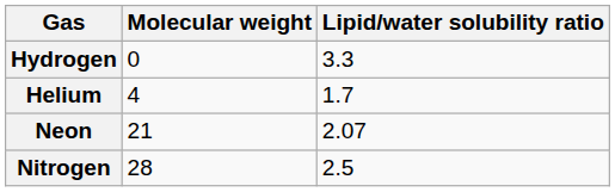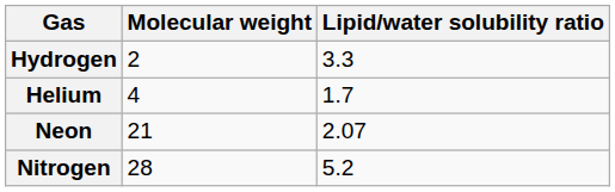 <table class="wikitable">
 <tr>
 <th scope="col">Gas</th>
 <th scope="col">Molecular weight</th>
 <th scope="col">Lipid/water solubility ratio</th>
 </tr>
 <tr>
 <th scope="row">Hydrogen</th>
-<td>0</td>
+<td>2</td>
 <td>3.3</td>
 </tr>
 <tr>
 <th scope="row">Helium</th>
 <td>4</td>
 <td>1.7</td>
 </tr>
 <tr>
 <th scope="row">Neon</th>
 <td>21</td>
 <td>2.07</td>
 </tr>
 <tr>
 <th scope="row">Nitrogen</th>
 <td>28</td>
-<td>2.5</td>
+<td>5.2</td>
 </tr>
 </table>
